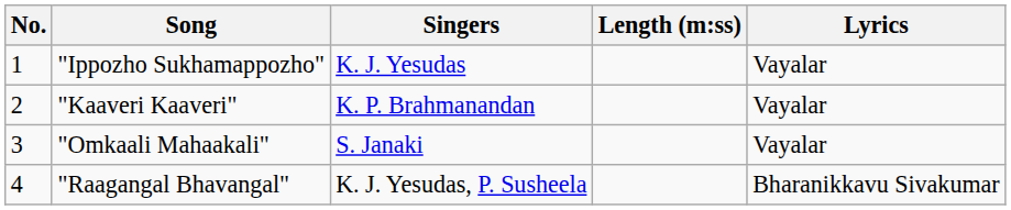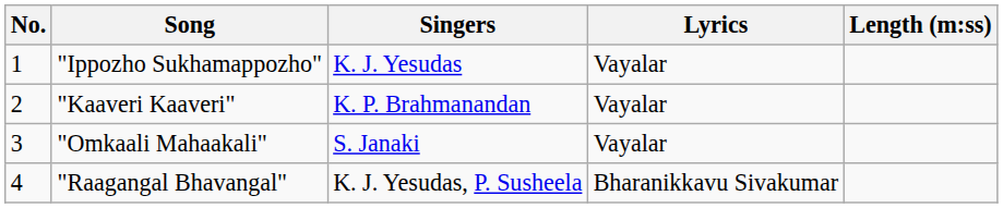 <table class="wikitable" style="font-size:95%;">
 <tr>
 <th>No.</th>
 <th>Song</th>
 <th>Singers</th>
+<th>Lyrics</th>
 <th>Length (m:ss)</th>
-<th>Lyrics</th>
 </tr>
 <tr>
 <td>1</td>
 <td>"Ippozho Sukhamappozho"</td>
 <td><a href='#'>K. J. Yesudas</a></td>
+<td>Vayalar</td>
 <td></td>
-<td>Vayalar</td>
 </tr>
 <tr>
 <td>2</td>
 <td>"Kaaveri Kaaveri"</td>
 <td><a href='#'>K. P. Brahmanandan</a></td>
+<td>Vayalar</td>
 <td></td>
-<td>Vayalar</td>
 </tr>
 <tr>
 <td>3</td>
 <td>"Omkaali Mahaakali"</td>
 <td><a href='#'>S. Janaki</a></td>
+<td>Vayalar</td>
 <td></td>
-<td>Vayalar</td>
 </tr>
 <tr>
 <td>4</td>
 <td>"Raagangal Bhavangal"</td>
 <td>K. J. Yesudas, <a href='#'>P. Susheela</a></td>
+<td>Bharanikkavu Sivakumar</td>
 <td></td>
-<td>Bharanikkavu Sivakumar</td>
 </tr>
 </table>
